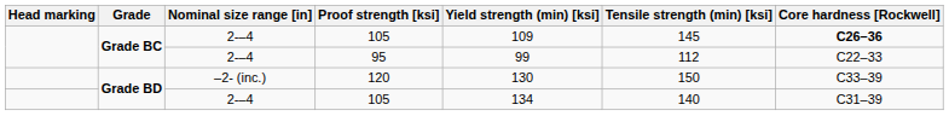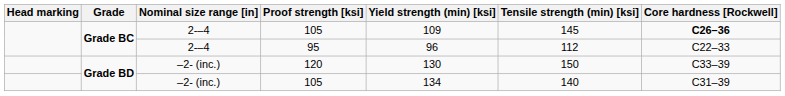 <table class="wikitable" border="1" style="text-align:center">
 <tr>
 <th>Head marking</th>
 <th>Grade</th>
 <th>Nominal size range [in]</th>
 <th>Proof strength [ksi]</th>
 <th>Yield strength (min) [ksi]</th>
 <th>Tensile strength (min) [ksi]</th>
 <th>Core hardness [Rockwell]</th>
 </tr>
 <tr>
 <td rowspan=2></td>
 <td rowspan=2><strong>Grade BC</strong><br></td>
 <td>2-–4</td>
 <td>105</td>
 <td>109</td>
 <td>145</td>
 <td><strong>C26–36</strong></td>
 </tr>
 <tr>
 <td>2-–4</td>
 <td>95</td>
-<td>99</td>
+<td>96</td>
 <td>112</td>
 <td>C22–33</td>
 </tr>
 <tr>
 <td><br></td>
 <td rowspan=2><strong>Grade BD</strong></td>
 <td>–2- (inc.)</td>
 <td>120</td>
 <td>130</td>
 <td>150</td>
 <td>C33–39</td>
 </tr>
 <tr>
 <td></td>
-<td>2-–4</td>
+<td>–2- (inc.)</td>
 <td>105</td>
 <td>134</td>
 <td>140</td>
 <td>C31–39</td>
 </tr>
 </table>
